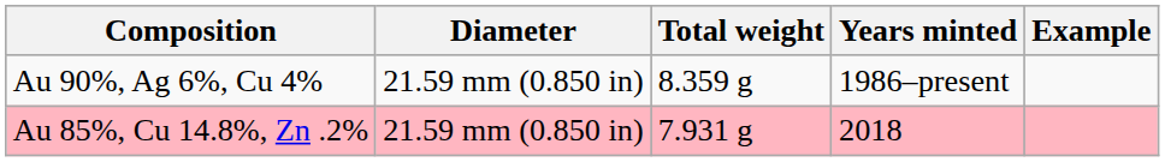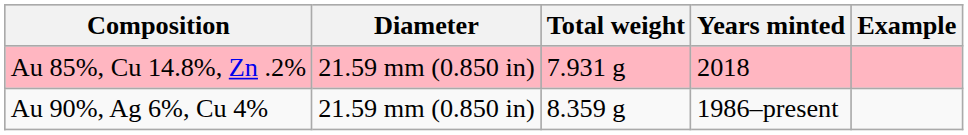 <table class="wikitable">
 <tr>
 <th>Composition</th>
 <th>Diameter</th>
 <th>Total weight</th>
 <th>Years minted</th>
 <th>Example</th>
 </tr>
+<tr bgcolor="#FFB6C1">
+<td>Au 85%, Cu 14.8%, <a href='#'>Zn</a> .2%</td>
+<td>21.59 mm (0.850 in)</td>
+<td>7.931 g</td>
+<td>2018</td>
+<td></td>
+</tr>
 <tr>
 <td>Au 90%, Ag 6%, Cu 4%</td>
 <td>21.59 mm (0.850 in)</td>
 <td>8.359 g</td>
 <td>1986–present</td>
 <td></td>
 </tr>
-<tr bgcolor="#FFB6C1">
-<td>Au 85%, Cu 14.8%, <a href='#'>Zn</a> .2%</td>
-<td>21.59 mm (0.850 in)</td>
-<td>7.931 g</td>
-<td>2018</td>
-<td></td>
-</tr>
 </table>
